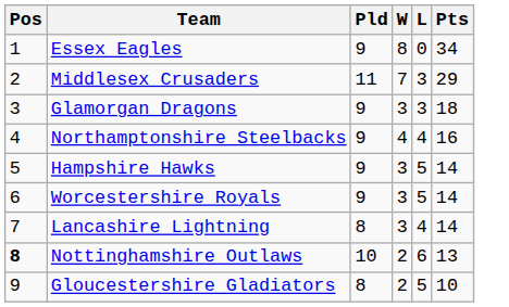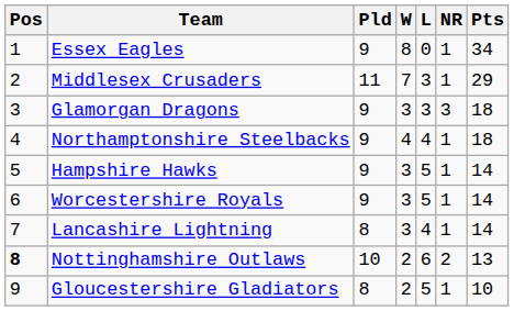 <table class="wikitable">
 <tr>
 <th>Pos</th>
 <th>Team</th>
 <th>Pld</th>
 <th>W</th>
 <th>L</th>
+<th>NR</th>
 <th>Pts</th>
 </tr>
 <tr>
 <td>1</td>
 <td><a href='#'>Essex Eagles</a></td>
 <td>9</td>
 <td>8</td>
 <td>0</td>
+<td>1</td>
 <td>34</td>
 </tr>
 <tr>
 <td>2</td>
 <td><a href='#'>Middlesex Crusaders</a></td>
 <td>11</td>
 <td>7</td>
 <td>3</td>
+<td>1</td>
 <td>29</td>
 </tr>
 <tr>
 <td>3</td>
 <td><a href='#'>Glamorgan Dragons</a></td>
 <td>9</td>
+<td>3</td>
 <td>3</td>
 <td>3</td>
 <td>18</td>
 </tr>
 <tr>
 <td>4</td>
 <td><a href='#'>Northamptonshire Steelbacks</a></td>
 <td>9</td>
 <td>4</td>
 <td>4</td>
-<td>16</td>
+<td>1</td>
+<td>18</td>
 </tr>
 <tr>
 <td>5</td>
 <td><a href='#'>Hampshire Hawks</a></td>
 <td>9</td>
 <td>3</td>
 <td>5</td>
+<td>1</td>
 <td>14</td>
 </tr>
 <tr>
 <td>6</td>
 <td><a href='#'>Worcestershire Royals</a></td>
 <td>9</td>
 <td>3</td>
 <td>5</td>
+<td>1</td>
 <td>14</td>
 </tr>
 <tr>
 <td>7</td>
 <td><a href='#'>Lancashire Lightning</a></td>
 <td>8</td>
 <td>3</td>
 <td>4</td>
+<td>1</td>
 <td>14</td>
 </tr>
 <tr>
 <td><strong>8</strong></td>
 <td><a href='#'>Nottinghamshire Outlaws</a></td>
 <td>10</td>
 <td>2</td>
 <td>6</td>
+<td>2</td>
 <td>13</td>
 </tr>
 <tr>
 <td>9</td>
 <td><a href='#'>Gloucestershire Gladiators</a></td>
 <td>8</td>
 <td>2</td>
 <td>5</td>
+<td>1</td>
 <td>10</td>
 </tr>
 </table>
